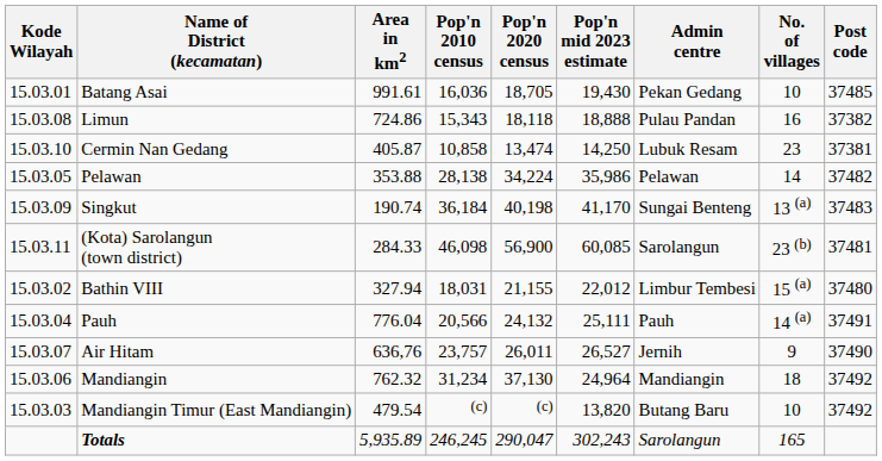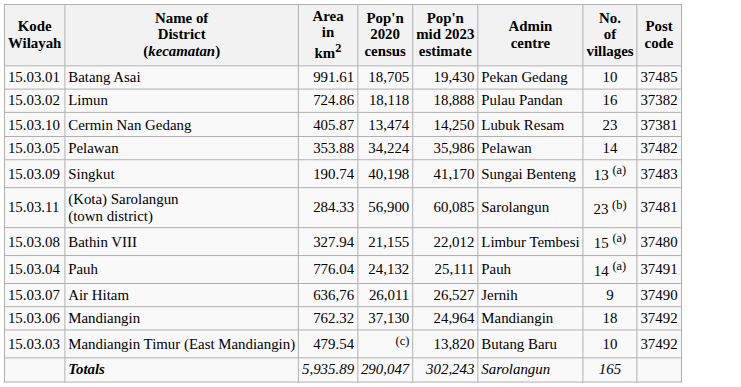 <table class="wikitable">
 <tr>
 <th>Kode <br>Wilayah</th>
 <th>Name of<br>District<br>(<em>kecamatan</em>)</th>
 <th>Area<br>in <br> km<sup>2</sup></th>
-<th>Pop'n <br>2010<br>census</th>
 <th>Pop'n <br>2020<br>census</th>
 <th>Pop'n <br>mid 2023<br>estimate</th>
 <th>Admin <br> centre</th>
 <th>No.<br> of <br>villages</th>
 <th>Post<br>code</th>
 </tr>
 <tr>
 <td>15.03.01</td>
 <td>Batang Asai</td>
 <td align="right">991.61</td>
-<td align="right">16,036</td>
 <td align="right">18,705</td>
 <td align="right">19,430</td>
 <td>Pekan Gedang</td>
 <td align="center">10</td>
 <td>37485</td>
 </tr>
 <tr>
-<td>15.03.08</td>
+<td>15.03.02</td>
 <td>Limun</td>
 <td align="right">724.86</td>
-<td align="right">15,343</td>
 <td align="right">18,118</td>
 <td align="right">18,888</td>
 <td>Pulau Pandan</td>
 <td align="center">16</td>
 <td>37382</td>
 </tr>
 <tr>
 <td>15.03.10</td>
 <td>Cermin Nan Gedang</td>
 <td align="right">405.87</td>
-<td align="right">10,858</td>
 <td align="right">13,474</td>
 <td align="right">14,250</td>
 <td>Lubuk Resam</td>
 <td align="center">23</td>
 <td>37381</td>
 </tr>
 <tr>
 <td>15.03.05</td>
 <td>Pelawan</td>
 <td align="right">353.88</td>
-<td align="right">28,138</td>
 <td align="right">34,224</td>
 <td align="right">35,986</td>
 <td>Pelawan</td>
 <td align="center">14</td>
 <td>37482</td>
 </tr>
 <tr>
 <td>15.03.09</td>
 <td>Singkut</td>
 <td align="right">190.74</td>
-<td align="right">36,184</td>
 <td align="right">40,198</td>
 <td align="right">41,170</td>
 <td>Sungai Benteng</td>
 <td align="center">13 <sup>(a)</sup></td>
 <td>37483</td>
 </tr>
 <tr>
 <td>15.03.11</td>
 <td>(Kota) Sarolangun <br>(town district)</td>
 <td align="right">284.33</td>
-<td align="right">46,098</td>
 <td align="right">56,900</td>
 <td align="right">60,085</td>
 <td>Sarolangun</td>
 <td align="center">23 <sup>(b)</sup></td>
 <td>37481</td>
 </tr>
 <tr>
-<td>15.03.02</td>
+<td>15.03.08</td>
 <td>Bathin VIII</td>
 <td align="right">327.94</td>
-<td align="right">18,031</td>
 <td align="right">21,155</td>
 <td align="right">22,012</td>
 <td>Limbur Tembesi</td>
 <td align="center">15 <sup>(a)</sup></td>
 <td>37480</td>
 </tr>
 <tr>
 <td>15.03.04</td>
 <td>Pauh</td>
 <td align="right">776.04</td>
-<td align="right">20,566</td>
 <td align="right">24,132</td>
 <td align="right">25,111</td>
 <td>Pauh</td>
 <td align="center">14 <sup>(a)</sup></td>
 <td>37491</td>
 </tr>
 <tr>
 <td>15.03.07</td>
 <td>Air Hitam</td>
 <td align="right">636,76</td>
-<td align="right">23,757</td>
 <td align="right">26,011</td>
 <td align="right">26,527</td>
 <td>Jernih</td>
 <td align="center">9</td>
 <td>37490</td>
 </tr>
 <tr>
 <td>15.03.06</td>
 <td>Mandiangin</td>
 <td align="right">762.32</td>
-<td align="right">31,234</td>
 <td align="right">37,130</td>
 <td align="right">24,964</td>
 <td>Mandiangin</td>
 <td align="center">18</td>
 <td>37492</td>
 </tr>
 <tr>
 <td>15.03.03</td>
 <td>Mandiangin Timur (East Mandiangin)</td>
 <td align="right">479.54</td>
 <td align="right"><sup>(c)</sup></td>
-<td align="right"><sup>(c)</sup></td>
 <td align="right">13,820</td>
 <td>Butang Baru</td>
 <td align="center">10</td>
 <td>37492</td>
 </tr>
 <tr>
 <td></td>
 <td><strong><em>Totals</em></strong></td>
 <td align="right"><em>5,935.89</em></td>
-<td align="right"><em>246,245</em></td>
 <td align="right"><em>290,047</em></td>
 <td align="right"><em>302,243</em></td>
 <td><em>Sarolangun</em></td>
 <td align="center"><em>165</em></td>
 <td></td>
 </tr>
 </table>
